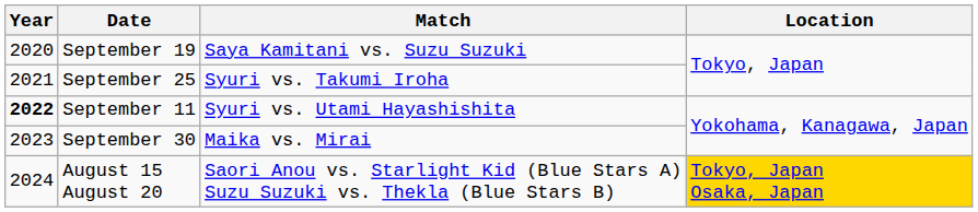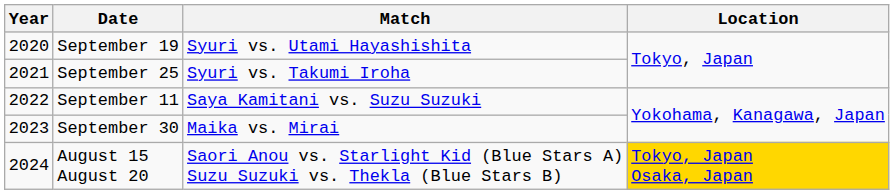 <table class="wikitable">
 <tr>
 <th>Year</th>
 <th>Date</th>
 <th>Match</th>
 <th>Location</th>
 </tr>
 <tr>
 <td>2020</td>
 <td>September 19</td>
-<td><a href='#'>Saya Kamitani</a> vs. <a href='#'>Suzu Suzuki</a></td>
+<td><a href='#'>Syuri</a> vs. <a href='#'>Utami Hayashishita</a></td>
 <td rowspan="2"><a href='#'>Tokyo</a>, <a href='#'>Japan</a></td>
 </tr>
 <tr>
 <td>2021</td>
 <td>September 25</td>
 <td><a href='#'>Syuri</a> vs. <a href='#'>Takumi Iroha</a></td>
 </tr>
 <tr>
-<td><strong>2022</strong></td>
+<td>2022</td>
 <td>September 11</td>
-<td><a href='#'>Syuri</a> vs. <a href='#'>Utami Hayashishita</a></td>
+<td><a href='#'>Saya Kamitani</a> vs. <a href='#'>Suzu Suzuki</a></td>
 <td rowspan="2"><a href='#'>Yokohama</a>, <a href='#'>Kanagawa</a>, <a href='#'>Japan</a></td>
 </tr>
 <tr>
 <td>2023</td>
 <td>September 30</td>
 <td><a href='#'>Maika</a> vs. <a href='#'>Mirai</a></td>
 </tr>
 <tr>
 <td>2024</td>
 <td>August 15<br>August 20</td>
 <td><a href='#'>Saori Anou</a> vs. <a href='#'>Starlight Kid</a> (Blue Stars A)<br><a href='#'>Suzu Suzuki</a> vs. <a href='#'>Thekla</a> (Blue Stars B)</td>
 <td style="background: gold;"><a href='#'>Tokyo, Japan</a><br><a href='#'>Osaka, Japan</a></td>
 </tr>
 </table>
